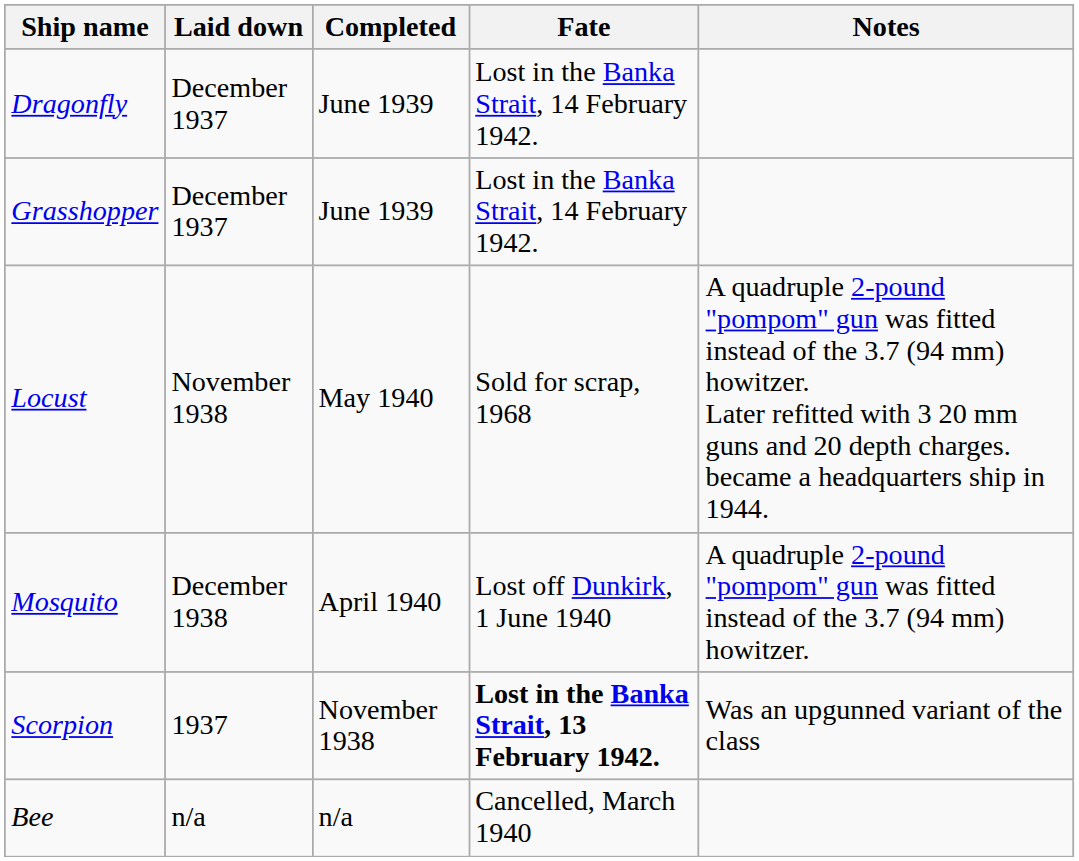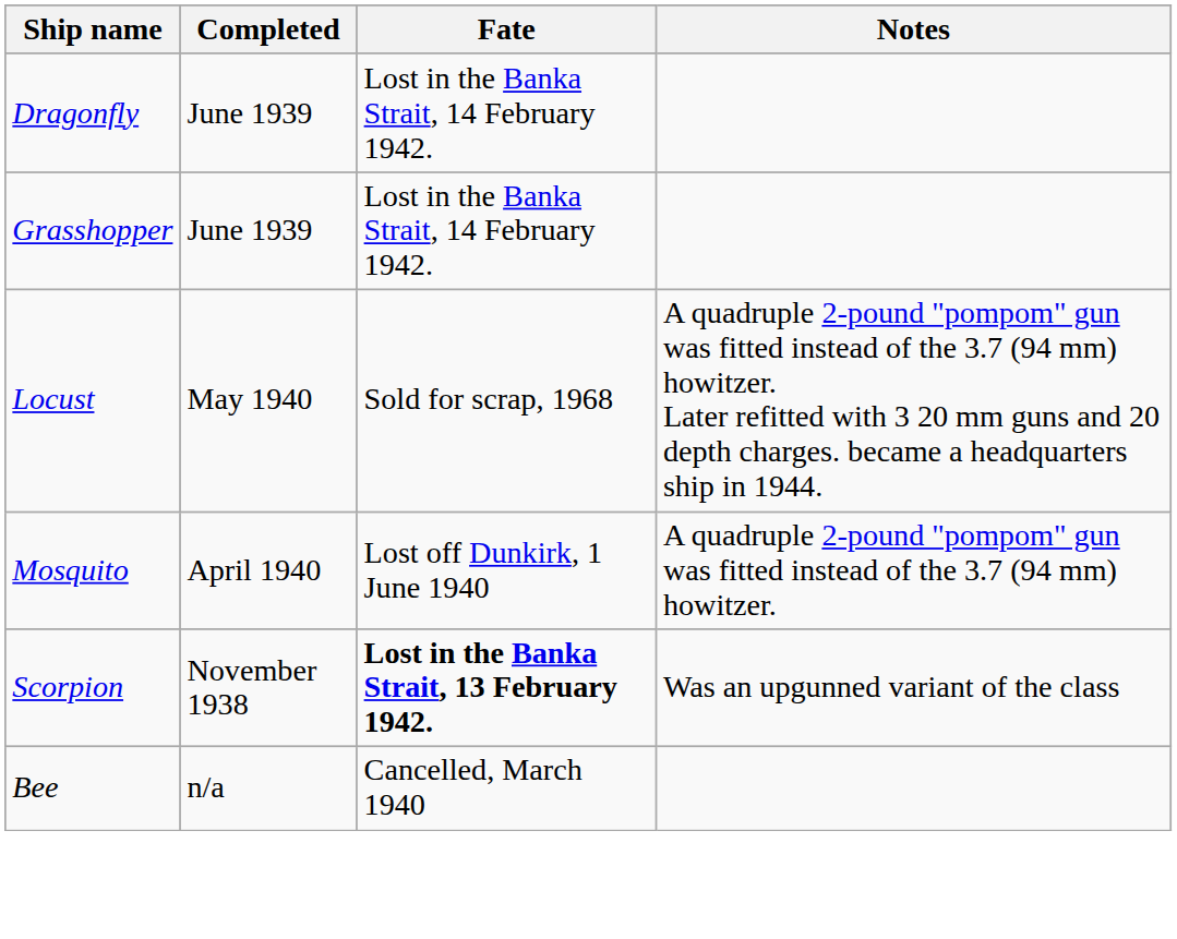 <table class="wikitable sortable">
 <tr>
 <th>Ship name</th>
-<th>Laid down</th>
 <th>Completed</th>
 <th>Fate</th>
 <th>Notes</th>
 </tr>
 <tr>
 <td><a href='#'><em>Dragonfly</em></a></td>
-<td>December 1937</td>
 <td>June 1939</td>
 <td>Lost in the <a href='#'>Banka Strait</a>, 14 February 1942.</td>
 <td></td>
 </tr>
 <tr>
 <td><a href='#'><em>Grasshopper</em></a></td>
-<td>December 1937</td>
 <td>June 1939</td>
 <td>Lost in the <a href='#'>Banka Strait</a>, 14 February 1942.</td>
 <td></td>
 </tr>
 <tr>
 <td><a href='#'><em>Locust</em></a></td>
-<td>November 1938</td>
 <td>May 1940</td>
 <td>Sold for scrap, 1968</td>
 <td>A quadruple <a href='#'>2-pound "pompom" gun</a> was fitted instead of the 3.7 (94 mm) howitzer.<br>Later refitted with 3 20 mm guns and 20 depth charges. became a headquarters ship in 1944.</td>
 </tr>
 <tr>
 <td><a href='#'><em>Mosquito</em></a></td>
-<td>December 1938</td>
 <td>April 1940</td>
 <td>Lost off <a href='#'>Dunkirk</a>, 1 June 1940</td>
 <td>A quadruple <a href='#'>2-pound "pompom" gun</a> was fitted instead of the 3.7 (94 mm)  howitzer.</td>
 </tr>
 <tr>
 <td><a href='#'><em>Scorpion</em></a></td>
-<td>1937</td>
 <td>November 1938</td>
 <td><strong>Lost in the <a href='#'>Banka Strait</a>, 13 February 1942.</strong></td>
 <td>Was an upgunned variant of the class</td>
 </tr>
 <tr>
 <td><em>Bee</em></td>
 <td>n/a</td>
-<td>n/a</td>
 <td>Cancelled, March 1940</td>
 <td></td>
 </tr>
 </table>
